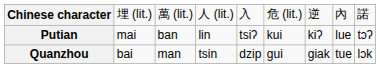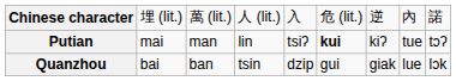 <table class="wikitable">
 <tr>
 <th>Chinese character</th>
 <td>埋 (lit.)</td>
 <td>萬 (lit.)</td>
 <td>人 (lit.)</td>
 <td>入</td>
 <td>危 (lit.)</td>
 <td>逆</td>
 <td>內</td>
 <td>諾</td>
 </tr>
 <tr>
 <th>Putian</th>
 <td>mai</td>
-<td>ban</td>
+<td>man</td>
 <td>lin</td>
 <td>tsiʔ</td>
-<td>kui</td>
+<td><strong>kui</strong></td>
 <td>kiʔ</td>
-<td>lue</td>
+<td>tue</td>
 <td>tɔʔ</td>
 </tr>
 <tr>
 <th>Quanzhou</th>
 <td>bai</td>
-<td>man</td>
+<td>ban</td>
 <td>tsin</td>
 <td>dzip</td>
 <td>ɡui</td>
 <td>ɡiak</td>
-<td>tue</td>
+<td>lue</td>
 <td>lɔk</td>
 </tr>
 </table>
